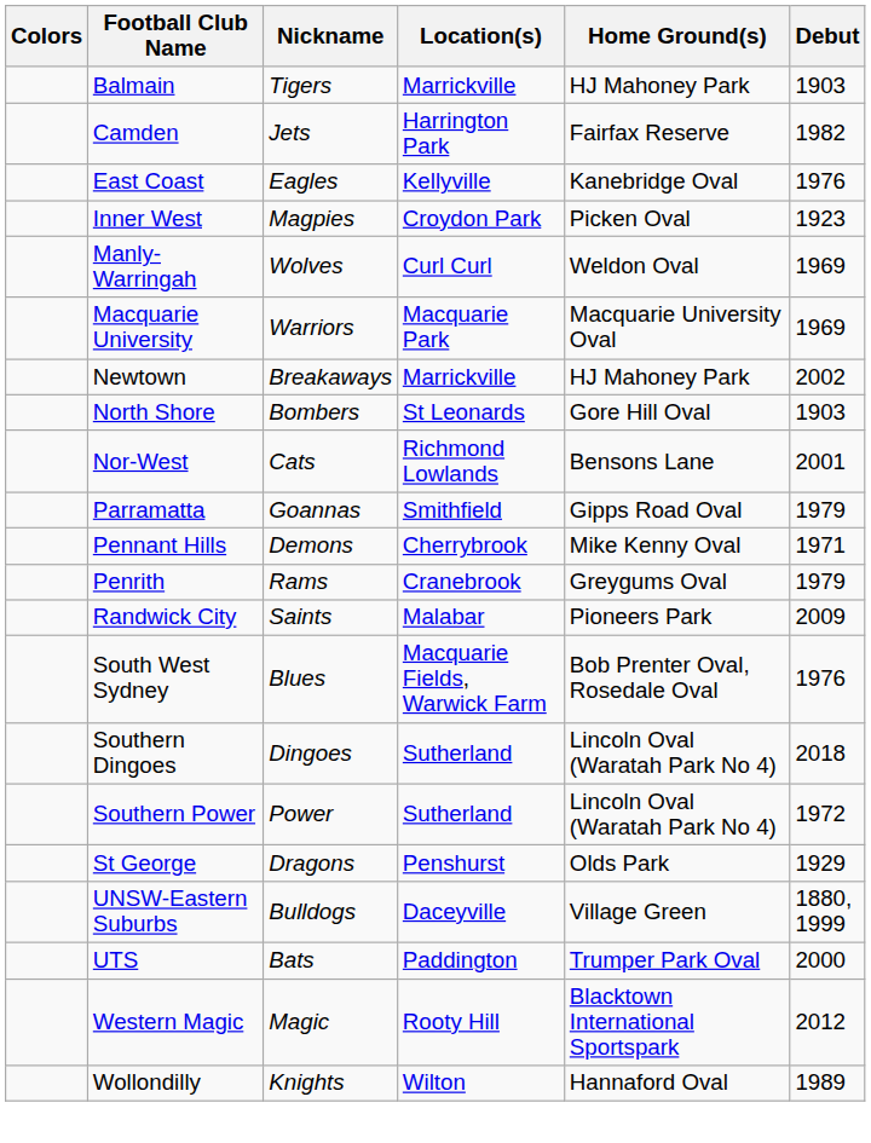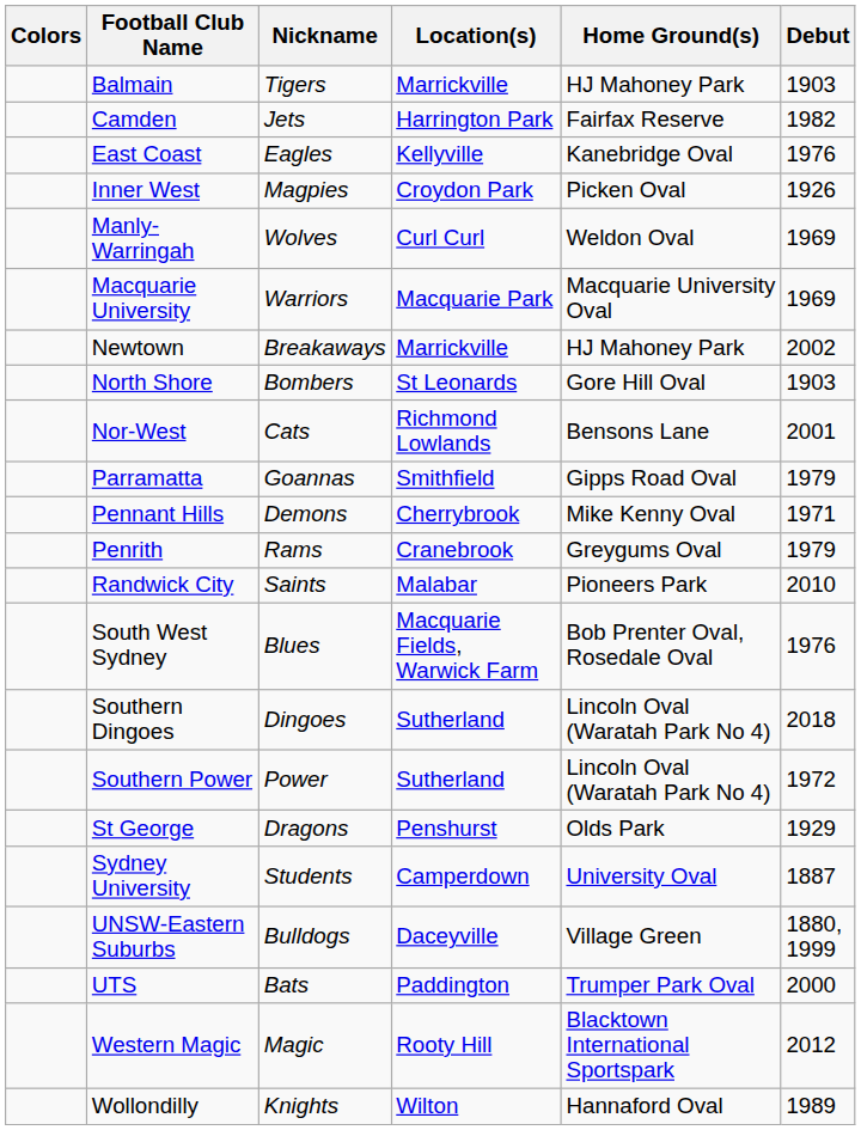 <table class="wikitable sortable">
 <tr>
 <th>Colors</th>
 <th>Football Club Name</th>
 <th>Nickname</th>
 <th>Location(s)</th>
 <th>Home Ground(s)</th>
 <th>Debut</th>
 </tr>
 <tr>
 <td></td>
 <td><a href='#'>Balmain</a></td>
 <td><em>Tigers</em></td>
 <td><a href='#'>Marrickville</a></td>
 <td>HJ Mahoney Park</td>
 <td>1903</td>
 </tr>
 <tr>
 <td></td>
 <td><a href='#'>Camden</a></td>
 <td><em>Jets</em></td>
 <td><a href='#'>Harrington Park</a></td>
 <td>Fairfax Reserve</td>
 <td>1982</td>
 </tr>
 <tr>
 <td></td>
 <td><a href='#'>East Coast</a></td>
 <td><em>Eagles</em></td>
 <td><a href='#'>Kellyville</a></td>
 <td>Kanebridge Oval</td>
 <td>1976</td>
 </tr>
 <tr>
 <td></td>
 <td><a href='#'>Inner West</a></td>
 <td><em>Magpies</em></td>
 <td><a href='#'>Croydon Park</a></td>
 <td>Picken Oval</td>
-<td>1923</td>
+<td>1926</td>
 </tr>
 <tr>
 <td></td>
 <td><a href='#'>Manly-Warringah</a></td>
 <td><em>Wolves</em></td>
 <td><a href='#'>Curl Curl</a></td>
 <td>Weldon Oval</td>
 <td>1969</td>
 </tr>
 <tr>
 <td></td>
 <td><a href='#'>Macquarie University</a></td>
 <td><em>Warriors</em></td>
 <td><a href='#'>Macquarie Park</a></td>
 <td>Macquarie University Oval</td>
 <td>1969</td>
 </tr>
 <tr>
 <td></td>
 <td>Newtown</td>
 <td><em>Breakaways</em></td>
 <td><a href='#'>Marrickville</a></td>
 <td>HJ Mahoney Park</td>
 <td>2002</td>
 </tr>
 <tr>
 <td></td>
 <td><a href='#'>North Shore</a></td>
 <td><em>Bombers</em></td>
 <td><a href='#'>St Leonards</a></td>
 <td>Gore Hill Oval</td>
 <td>1903</td>
 </tr>
 <tr>
 <td></td>
 <td><a href='#'>Nor-West</a></td>
 <td><em>Cats</em></td>
 <td><a href='#'>Richmond Lowlands</a></td>
 <td>Bensons Lane</td>
 <td>2001</td>
 </tr>
 <tr>
 <td></td>
 <td><a href='#'>Parramatta</a></td>
 <td><em>Goannas</em></td>
 <td><a href='#'>Smithfield</a></td>
 <td>Gipps Road Oval</td>
 <td>1979</td>
 </tr>
 <tr>
 <td></td>
 <td><a href='#'>Pennant Hills</a></td>
 <td><em>Demons</em></td>
 <td><a href='#'>Cherrybrook</a></td>
 <td>Mike Kenny Oval</td>
 <td>1971</td>
 </tr>
 <tr>
 <td></td>
 <td><a href='#'>Penrith</a></td>
 <td><em>Rams</em></td>
 <td><a href='#'>Cranebrook</a></td>
 <td>Greygums Oval</td>
 <td>1979</td>
 </tr>
 <tr>
 <td></td>
 <td><a href='#'>Randwick City</a></td>
 <td><em>Saints</em></td>
 <td><a href='#'>Malabar</a></td>
 <td>Pioneers Park</td>
-<td>2009</td>
+<td>2010</td>
 </tr>
 <tr>
 <td></td>
 <td>South West Sydney</td>
 <td><em>Blues</em></td>
 <td><a href='#'>Macquarie Fields</a>,<br><a href='#'>Warwick Farm</a></td>
 <td>Bob Prenter Oval,<br>Rosedale Oval</td>
 <td>1976</td>
 </tr>
 <tr>
 <td></td>
 <td>Southern Dingoes</td>
 <td><em>Dingoes</em></td>
 <td><a href='#'>Sutherland</a></td>
 <td>Lincoln Oval (Waratah Park No 4)</td>
 <td>2018</td>
 </tr>
 <tr>
 <td></td>
 <td><a href='#'>Southern Power</a></td>
 <td><em>Power</em></td>
 <td><a href='#'>Sutherland</a></td>
 <td>Lincoln Oval (Waratah Park No 4)</td>
 <td>1972</td>
 </tr>
 <tr>
 <td></td>
 <td><a href='#'>St George</a></td>
 <td><em>Dragons</em></td>
 <td><a href='#'>Penshurst</a></td>
 <td>Olds Park</td>
 <td>1929</td>
 </tr>
 <tr>
 <td></td>
+<td><a href='#'>Sydney University</a></td>
+<td><em>Students</em></td>
+<td><a href='#'>Camperdown</a></td>
+<td><a href='#'>University Oval</a></td>
+<td>1887</td>
+</tr>
+<tr>
+<td></td>
 <td><a href='#'>UNSW-Eastern Suburbs</a></td>
 <td><em>Bulldogs</em></td>
 <td><a href='#'>Daceyville</a></td>
 <td>Village Green</td>
 <td>1880,<br>1999</td>
 </tr>
 <tr>
 <td></td>
 <td><a href='#'>UTS</a></td>
 <td><em>Bats</em></td>
 <td><a href='#'>Paddington</a></td>
 <td><a href='#'>Trumper Park Oval</a></td>
 <td>2000</td>
 </tr>
 <tr>
 <td></td>
 <td><a href='#'>Western Magic</a></td>
 <td><em>Magic</em></td>
 <td><a href='#'>Rooty Hill</a></td>
 <td><a href='#'>Blacktown International Sportspark</a></td>
 <td>2012</td>
 </tr>
 <tr>
 <td></td>
 <td>Wollondilly</td>
 <td><em>Knights</em></td>
 <td><a href='#'>Wilton</a></td>
 <td>Hannaford Oval</td>
 <td>1989</td>
 </tr>
 </table>
